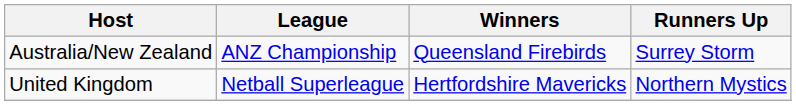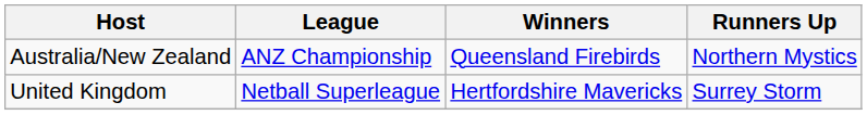 <table class="wikitable collapsible">
 <tr>
 <th>Host</th>
 <th>League</th>
 <th>Winners</th>
 <th>Runners Up</th>
 </tr>
 <tr>
 <td>Australia/New Zealand</td>
 <td><a href='#'>ANZ Championship</a></td>
 <td><a href='#'>Queensland Firebirds</a></td>
-<td><a href='#'>Surrey Storm</a></td>
+<td><a href='#'>Northern Mystics</a></td>
 </tr>
 <tr>
 <td>United Kingdom</td>
 <td><a href='#'>Netball Superleague</a></td>
 <td><a href='#'>Hertfordshire Mavericks</a></td>
-<td><a href='#'>Northern Mystics</a></td>
+<td><a href='#'>Surrey Storm</a></td>
 </tr>
 <tr>
 </tr>
 </table>
